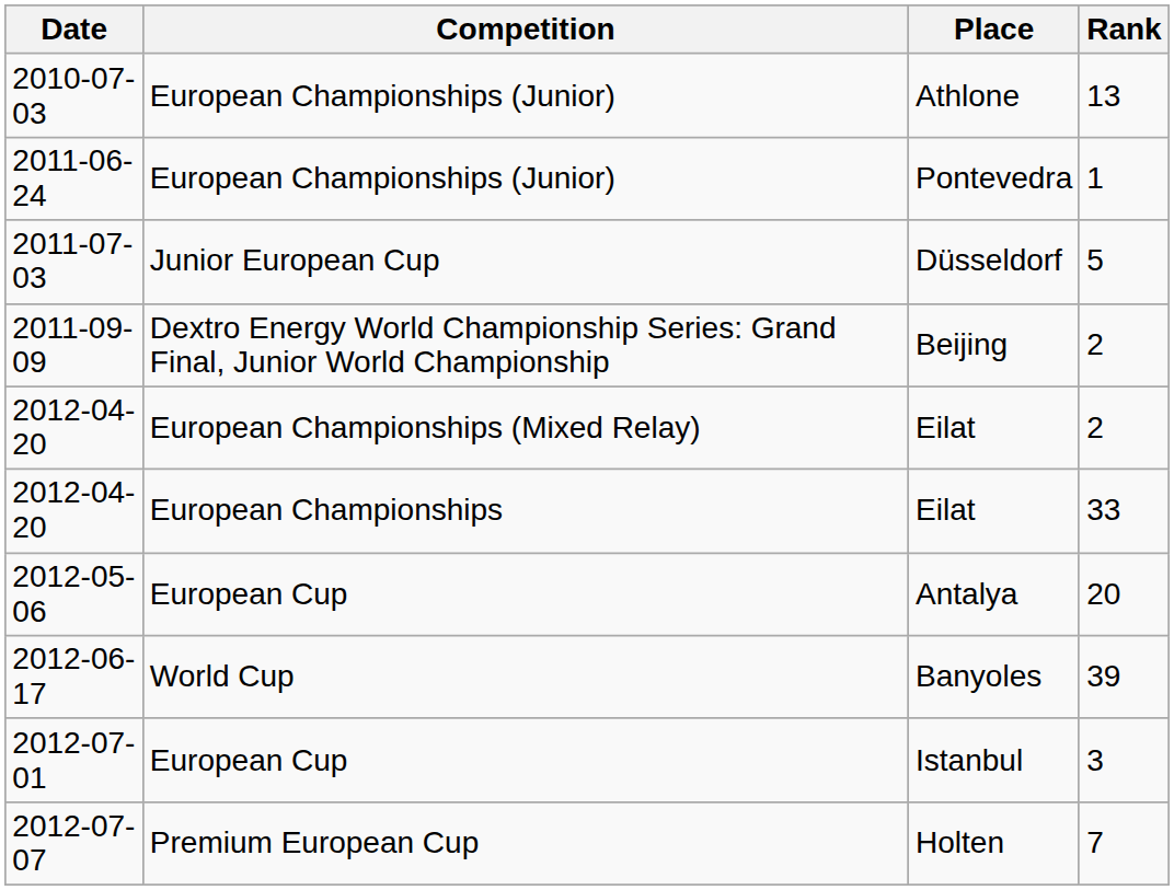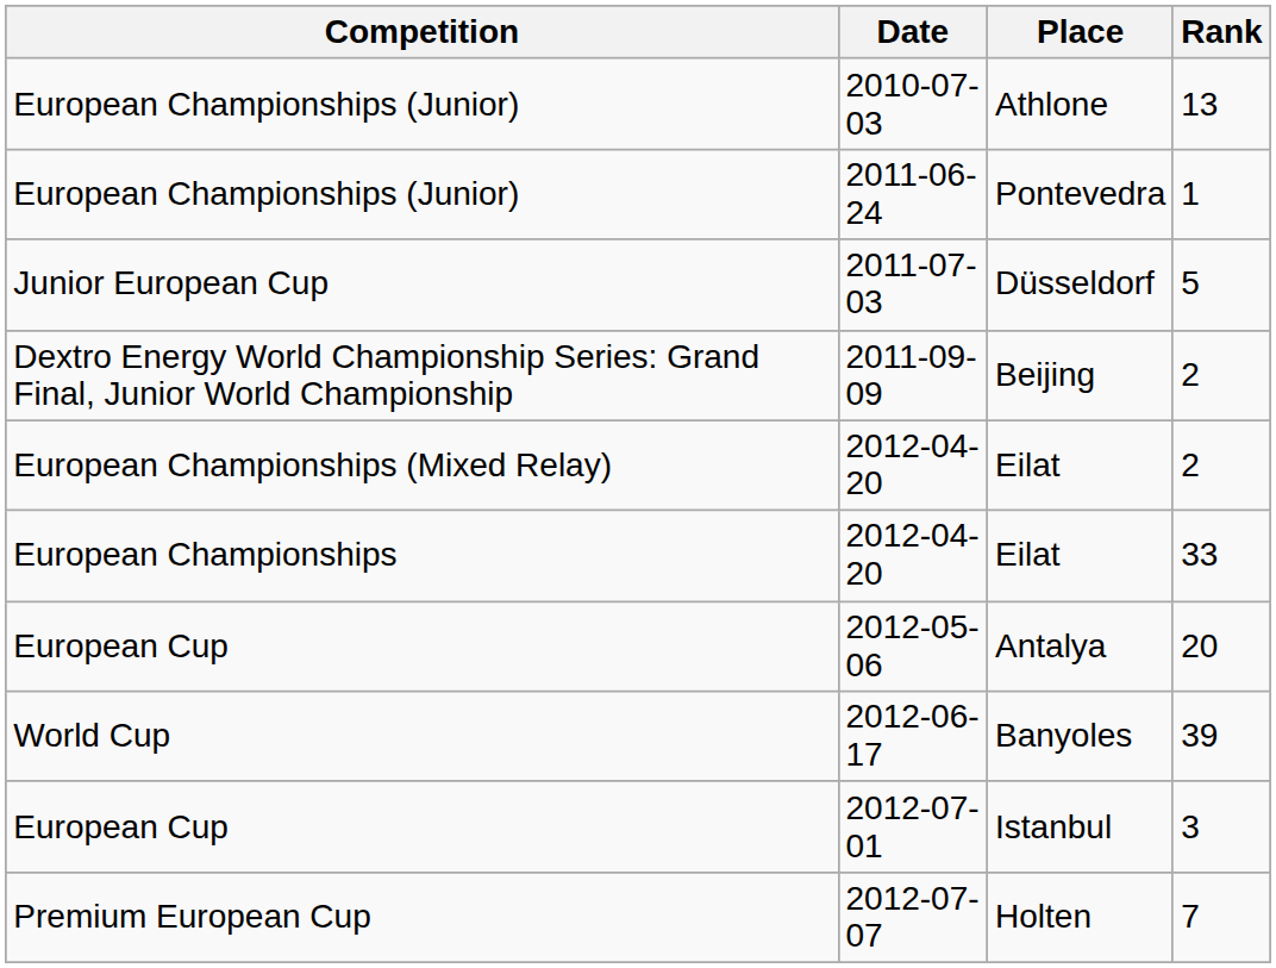 <table class="wikitable sortable">
 <tr>
+<th>Competition</th>
 <th>Date</th>
-<th>Competition</th>
 <th>Place</th>
 <th>Rank</th>
 </tr>
 <tr>
+<td>European Championships (Junior)</td>
 <td>2010-07-03</td>
-<td>European Championships (Junior)</td>
 <td>Athlone</td>
 <td>13</td>
 </tr>
 <tr>
+<td>European Championships (Junior)</td>
 <td>2011-06-24</td>
-<td>European Championships (Junior)</td>
 <td>Pontevedra</td>
 <td>1</td>
 </tr>
 <tr>
+<td>Junior European Cup</td>
 <td>2011-07-03</td>
-<td>Junior European Cup</td>
 <td>Düsseldorf</td>
 <td>5</td>
 </tr>
 <tr>
+<td>Dextro Energy World Championship Series: Grand Final, Junior World Championship</td>
 <td>2011-09-09</td>
-<td>Dextro Energy World Championship Series: Grand Final, Junior World Championship</td>
 <td>Beijing</td>
 <td>2</td>
 </tr>
 <tr>
+<td>European Championships (Mixed Relay)</td>
 <td>2012-04-20</td>
-<td>European Championships (Mixed Relay)</td>
 <td>Eilat</td>
 <td>2</td>
 </tr>
 <tr>
+<td>European Championships</td>
 <td>2012-04-20</td>
-<td>European Championships</td>
 <td>Eilat</td>
 <td>33</td>
 </tr>
 <tr>
+<td>European Cup</td>
 <td>2012-05-06</td>
-<td>European Cup</td>
 <td>Antalya</td>
 <td>20</td>
 </tr>
 <tr>
+<td>World Cup</td>
 <td>2012-06-17</td>
-<td>World Cup</td>
 <td>Banyoles</td>
 <td>39</td>
 </tr>
 <tr>
+<td>European Cup</td>
 <td>2012-07-01</td>
-<td>European Cup</td>
 <td>Istanbul</td>
 <td>3</td>
 </tr>
 <tr>
+<td>Premium European Cup</td>
 <td>2012-07-07</td>
-<td>Premium European Cup</td>
 <td>Holten</td>
 <td>7</td>
 </tr>
 </table>
